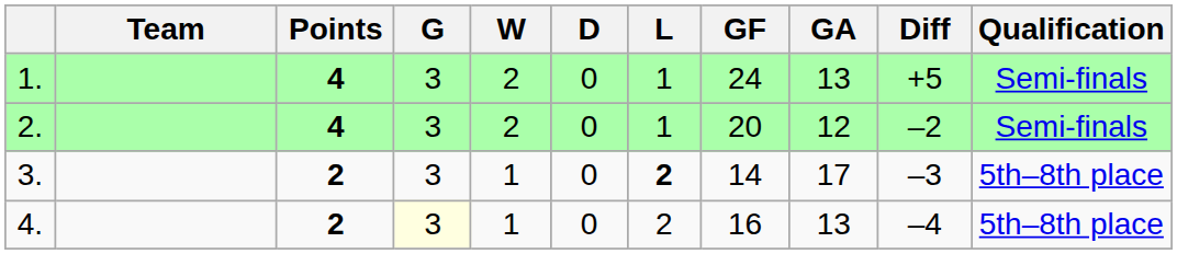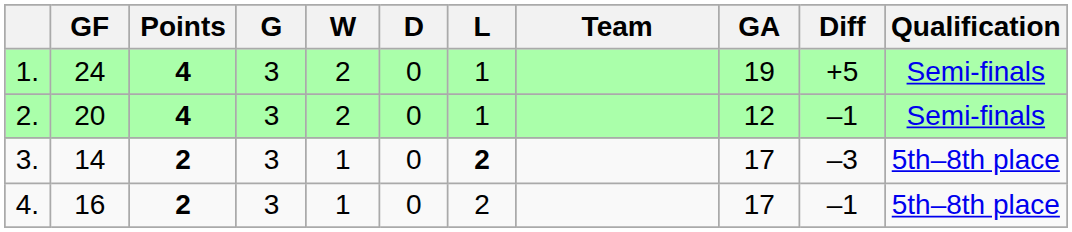 <table class=wikitable style="text-align:center">
 <tr bgcolor="#DCDCDC">
 <th width="25"></th>
-<th width="200">Team</th>
+<th width="60">GF</th>
 <th width="60">Points</th>
 <th width="60">G</th>
 <th width="60">W</th>
 <th width="60">D</th>
 <th width="60">L</th>
-<th width="60">GF</th>
+<th width="200">Team</th>
 <th width="60">GA</th>
 <th width="60">Diff</th>
 <th width="60">Qualification</th>
 </tr>
 <tr bgcolor=#AAFFAA>
 <td>1.</td>
-<td align=left></td>
+<td>24</td>
 <td><strong>4</strong></td>
 <td>3</td>
 <td>2</td>
 <td>0</td>
 <td>1</td>
-<td>24</td>
-<td>13</td>
+<td align=left></td>
+<td>19</td>
 <td>+5</td>
 <td><a href='#'>Semi-finals</a></td>
 </tr>
 <tr bgcolor=#AAFFAA>
 <td>2.</td>
-<td align=left></td>
+<td>20</td>
 <td><strong>4</strong></td>
 <td>3</td>
 <td>2</td>
 <td>0</td>
 <td>1</td>
-<td>20</td>
+<td align=left></td>
 <td>12</td>
-<td>–2</td>
+<td>–1</td>
 <td><a href='#'>Semi-finals</a></td>
 </tr>
 <tr>
 <td>3.</td>
-<td align=left></td>
+<td>14</td>
 <td><strong>2</strong></td>
 <td>3</td>
 <td>1</td>
 <td>0</td>
 <td><strong>2</strong></td>
-<td>14</td>
+<td align=left></td>
 <td>17</td>
 <td>–3</td>
 <td><a href='#'>5th–8th place</a></td>
 </tr>
 <tr>
 <td>4.</td>
-<td align=left></td>
+<td>16</td>
 <td><strong>2</strong></td>
-<td style="background: lightyellow;">3</td>
+<td>3</td>
 <td>1</td>
 <td>0</td>
 <td>2</td>
-<td>16</td>
-<td>13</td>
-<td>–4</td>
+<td align=left></td>
+<td>17</td>
+<td>–1</td>
 <td><a href='#'>5th–8th place</a></td>
 </tr>
 </table>
